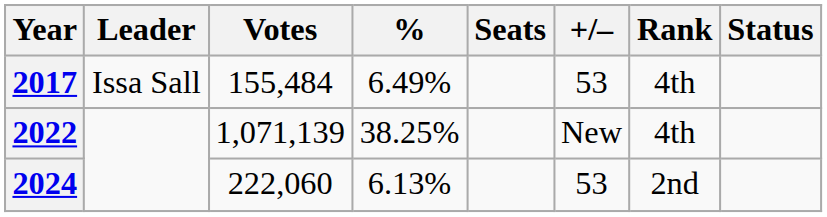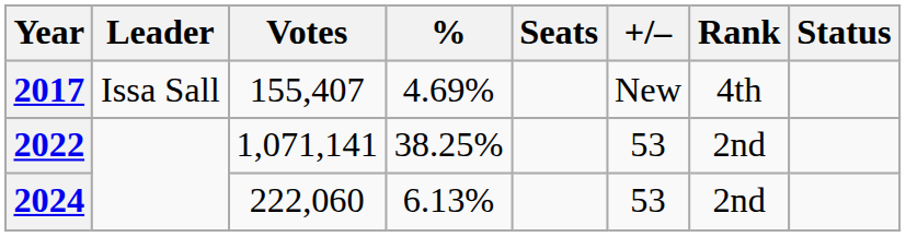 <table class="wikitable" style="text-align:center">
 <tr>
 <th>Year</th>
 <th>Leader</th>
 <th>Votes</th>
 <th>%</th>
 <th>Seats</th>
 <th>+/–</th>
 <th>Rank</th>
 <th>Status</th>
 </tr>
 <tr>
 <th><a href='#'>2017</a></th>
 <td>Issa Sall</td>
-<td>155,484</td>
-<td>6.49%</td>
+<td>155,407</td>
+<td>4.69%</td>
 <td></td>
-<td> 53</td>
+<td>New</td>
 <td> 4th</td>
 <td></td>
 </tr>
 <tr>
 <th><a href='#'>2022</a></th>
 <td rowspan=2></td>
-<td>1,071,139</td>
+<td>1,071,141</td>
 <td>38.25%</td>
 <td></td>
-<td>New</td>
-<td> 4th</td>
+<td> 53</td>
+<td> 2nd</td>
 <td></td>
 </tr>
 <tr>
 <th><a href='#'>2024</a></th>
 <td>222,060</td>
 <td>6.13%</td>
 <td></td>
 <td> 53</td>
 <td> 2nd</td>
 <td></td>
 </tr>
 </table>
